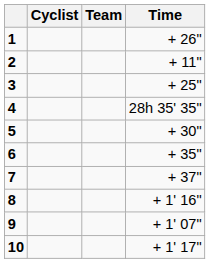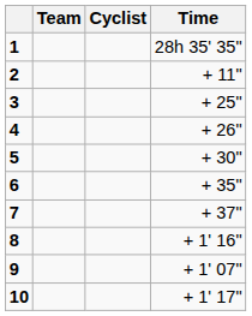 <table class="wikitable">
 <tr>
 <th></th>
+<th>Team</th>
 <th>Cyclist</th>
-<th>Team</th>
 <th>Time</th>
 </tr>
 <tr>
 <td><strong>1</strong></td>
 <td></td>
 <td></td>
-<td align=right>+ 26"</td>
+<td align=right>28h 35' 35"</td>
 </tr>
 <tr>
 <td><strong>2</strong></td>
 <td></td>
 <td></td>
 <td align=right>+ 11"</td>
 </tr>
 <tr>
 <td><strong>3</strong></td>
 <td></td>
 <td></td>
 <td align=right>+ 25"</td>
 </tr>
 <tr>
 <td><strong>4</strong></td>
 <td></td>
 <td></td>
-<td align=right>28h 35' 35"</td>
+<td align=right>+ 26"</td>
 </tr>
 <tr>
 <td><strong>5</strong></td>
 <td></td>
 <td></td>
 <td align=right>+ 30"</td>
 </tr>
 <tr>
 <td><strong>6</strong></td>
 <td></td>
 <td></td>
 <td align=right>+ 35"</td>
 </tr>
 <tr>
 <td><strong>7</strong></td>
 <td></td>
 <td></td>
 <td align=right>+ 37"</td>
 </tr>
 <tr>
 <td><strong>8</strong></td>
 <td></td>
 <td></td>
 <td align=right>+ 1' 16"</td>
 </tr>
 <tr>
 <td><strong>9</strong></td>
 <td></td>
 <td></td>
 <td align=right>+ 1' 07"</td>
 </tr>
 <tr>
 <td><strong>10</strong></td>
 <td></td>
 <td></td>
 <td align=right>+ 1' 17"</td>
 </tr>
 </table>
